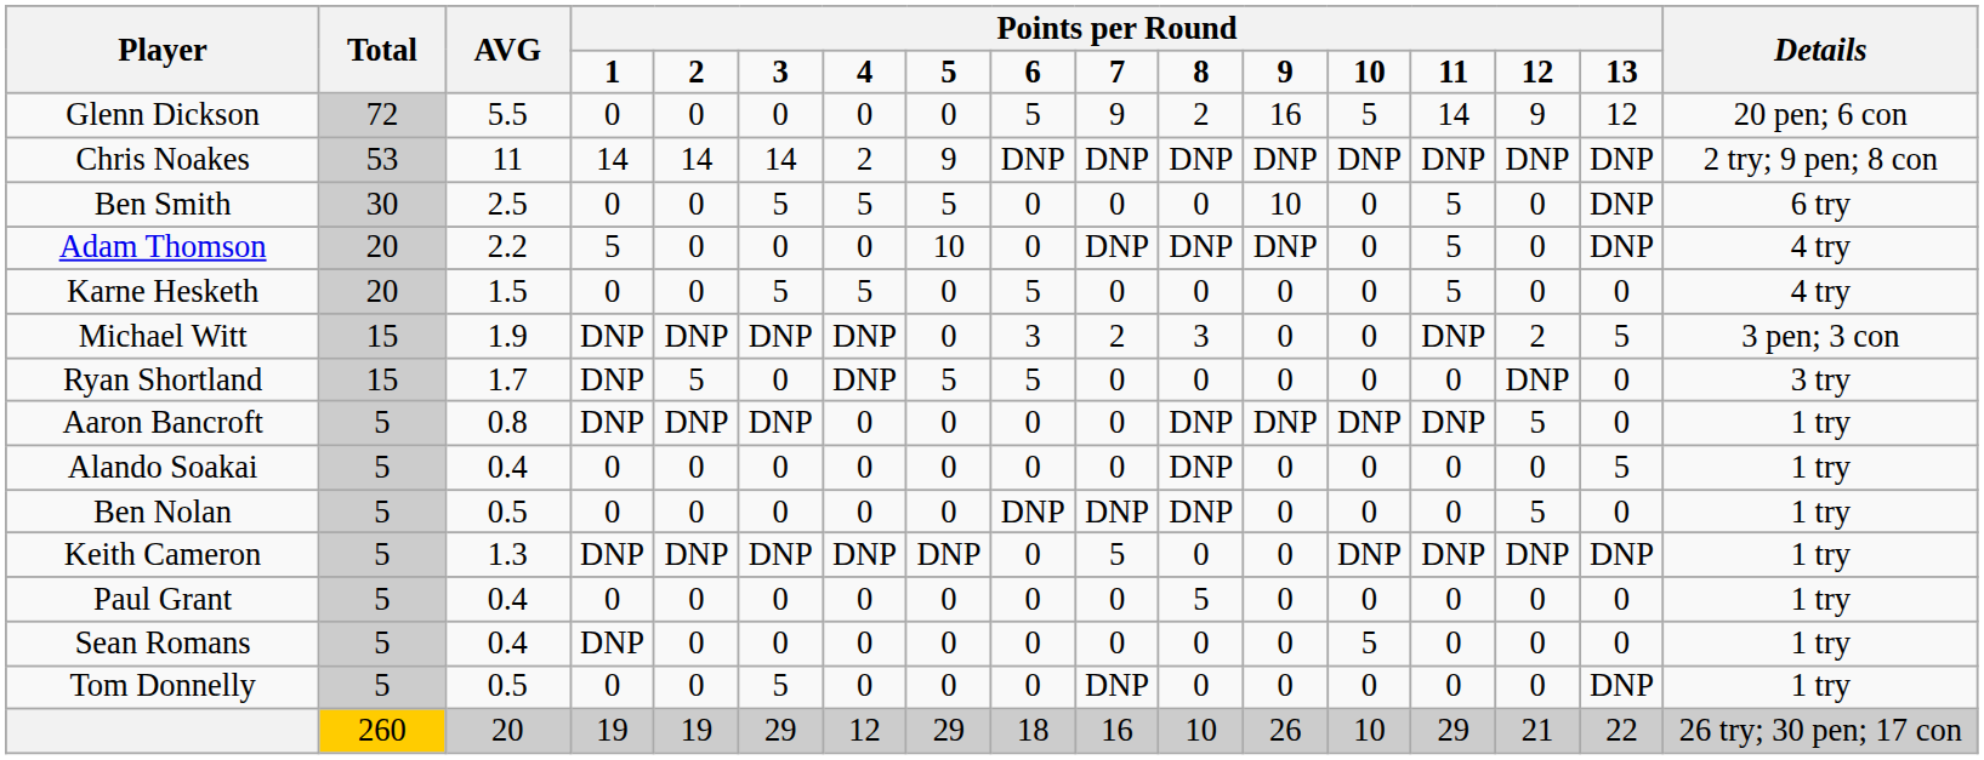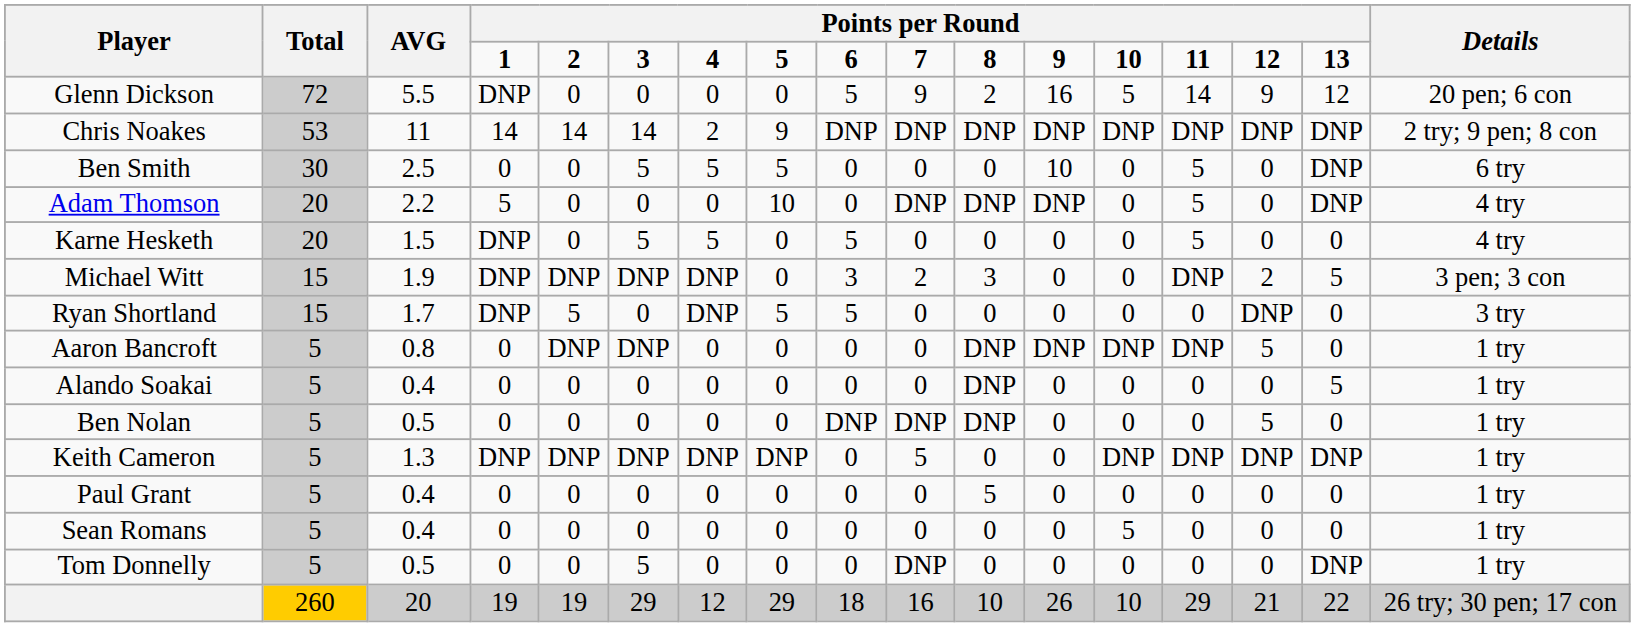 <table class="wikitable" style="text-align:center; line-height: 90%; font-size:90%;" width=100%>
 <tr>
 <th rowspan=2 width=15%>Player</th>
 <th rowspan=2 width=6%>Total</th>
 <th rowspan=2 width=6%>AVG</th>
 <th colspan=13>Points per Round</th>
 <th rowspan=2 width=15%><em>Details</em></th>
 </tr>
 <tr>
 <td width=4%><strong>1</strong></td>
 <td width=4%><strong>2</strong></td>
 <td width=4%><strong>3</strong></td>
 <td width=4%><strong>4</strong></td>
 <td width=4%><strong>5</strong></td>
 <td width=4%><strong>6</strong></td>
 <td width=4%><strong>7</strong></td>
 <td width=4%><strong>8</strong></td>
 <td width=4%><strong>9</strong></td>
 <td width=4%><strong>10</strong></td>
 <td width=4%><strong>11</strong></td>
 <td width=4%><strong>12</strong></td>
 <td width=4%><strong>13</strong></td>
 </tr>
 <tr>
 <td>Glenn Dickson</td>
 <td bgcolor=#cccccc>72</td>
 <td>5.5</td>
-<td>0</td>
+<td>DNP</td>
 <td>0</td>
 <td>0</td>
 <td>0</td>
 <td>0</td>
 <td>5</td>
 <td>9</td>
 <td>2</td>
 <td>16</td>
 <td>5</td>
 <td>14</td>
 <td>9</td>
 <td>12</td>
 <td>20 pen; 6 con</td>
 </tr>
 <tr>
 <td>Chris Noakes</td>
 <td bgcolor=#cccccc>53</td>
 <td>11</td>
 <td>14</td>
 <td>14</td>
 <td>14</td>
 <td>2</td>
 <td>9</td>
 <td>DNP</td>
 <td>DNP</td>
 <td>DNP</td>
 <td>DNP</td>
 <td>DNP</td>
 <td>DNP</td>
 <td>DNP</td>
 <td>DNP</td>
 <td>2 try; 9 pen; 8  con</td>
 </tr>
 <tr>
 <td>Ben Smith</td>
 <td bgcolor=#cccccc>30</td>
 <td>2.5</td>
 <td>0</td>
 <td>0</td>
 <td>5</td>
 <td>5</td>
 <td>5</td>
 <td>0</td>
 <td>0</td>
 <td>0</td>
 <td>10</td>
 <td>0</td>
 <td>5</td>
 <td>0</td>
 <td>DNP</td>
 <td>6 try</td>
 </tr>
 <tr>
 <td><a href='#'>Adam Thomson</a></td>
 <td bgcolor=#cccccc>20</td>
 <td>2.2</td>
 <td>5</td>
 <td>0</td>
 <td>0</td>
 <td>0</td>
 <td>10</td>
 <td>0</td>
 <td>DNP</td>
 <td>DNP</td>
 <td>DNP</td>
 <td>0</td>
 <td>5</td>
 <td>0</td>
 <td>DNP</td>
 <td>4 try</td>
 </tr>
 <tr>
 <td>Karne Hesketh</td>
 <td bgcolor=#cccccc>20</td>
 <td>1.5</td>
-<td>0</td>
+<td>DNP</td>
 <td>0</td>
 <td>5</td>
 <td>5</td>
 <td>0</td>
 <td>5</td>
 <td>0</td>
 <td>0</td>
 <td>0</td>
 <td>0</td>
 <td>5</td>
 <td>0</td>
 <td>0</td>
 <td>4 try</td>
 </tr>
 <tr>
 <td>Michael Witt</td>
 <td bgcolor=#cccccc>15</td>
 <td>1.9</td>
 <td>DNP</td>
 <td>DNP</td>
 <td>DNP</td>
 <td>DNP</td>
 <td>0</td>
 <td>3</td>
 <td>2</td>
 <td>3</td>
 <td>0</td>
 <td>0</td>
 <td>DNP</td>
 <td>2</td>
 <td>5</td>
 <td>3 pen; 3 con</td>
 </tr>
 <tr>
 <td>Ryan Shortland</td>
 <td bgcolor=#cccccc>15</td>
 <td>1.7</td>
 <td>DNP</td>
 <td>5</td>
 <td>0</td>
 <td>DNP</td>
 <td>5</td>
 <td>5</td>
 <td>0</td>
 <td>0</td>
 <td>0</td>
 <td>0</td>
 <td>0</td>
 <td>DNP</td>
 <td>0</td>
 <td>3 try</td>
 </tr>
 <tr>
 <td>Aaron Bancroft</td>
 <td bgcolor=#cccccc>5</td>
 <td>0.8</td>
-<td>DNP</td>
+<td>0</td>
 <td>DNP</td>
 <td>DNP</td>
 <td>0</td>
 <td>0</td>
 <td>0</td>
 <td>0</td>
 <td>DNP</td>
 <td>DNP</td>
 <td>DNP</td>
 <td>DNP</td>
 <td>5</td>
 <td>0</td>
 <td>1 try</td>
 </tr>
 <tr>
 <td>Alando Soakai</td>
 <td bgcolor=#cccccc>5</td>
 <td>0.4</td>
 <td>0</td>
 <td>0</td>
 <td>0</td>
 <td>0</td>
 <td>0</td>
 <td>0</td>
 <td>0</td>
 <td>DNP</td>
 <td>0</td>
 <td>0</td>
 <td>0</td>
 <td>0</td>
 <td>5</td>
 <td>1 try</td>
 </tr>
 <tr>
 <td>Ben Nolan</td>
 <td bgcolor=#cccccc>5</td>
 <td>0.5</td>
 <td>0</td>
 <td>0</td>
 <td>0</td>
 <td>0</td>
 <td>0</td>
 <td>DNP</td>
 <td>DNP</td>
 <td>DNP</td>
 <td>0</td>
 <td>0</td>
 <td>0</td>
 <td>5</td>
 <td>0</td>
 <td>1 try</td>
 </tr>
 <tr>
 <td>Keith Cameron</td>
 <td bgcolor=#cccccc>5</td>
 <td>1.3</td>
 <td>DNP</td>
 <td>DNP</td>
 <td>DNP</td>
 <td>DNP</td>
 <td>DNP</td>
 <td>0</td>
 <td>5</td>
 <td>0</td>
 <td>0</td>
 <td>DNP</td>
 <td>DNP</td>
 <td>DNP</td>
 <td>DNP</td>
 <td>1 try</td>
 </tr>
 <tr>
 <td>Paul Grant</td>
 <td bgcolor=#cccccc>5</td>
 <td>0.4</td>
 <td>0</td>
 <td>0</td>
 <td>0</td>
 <td>0</td>
 <td>0</td>
 <td>0</td>
 <td>0</td>
 <td>5</td>
 <td>0</td>
 <td>0</td>
 <td>0</td>
 <td>0</td>
 <td>0</td>
 <td>1 try</td>
 </tr>
 <tr>
 <td>Sean Romans</td>
 <td bgcolor=#cccccc>5</td>
 <td>0.4</td>
-<td>DNP</td>
+<td>0</td>
 <td>0</td>
 <td>0</td>
 <td>0</td>
 <td>0</td>
 <td>0</td>
 <td>0</td>
 <td>0</td>
 <td>0</td>
 <td>5</td>
 <td>0</td>
 <td>0</td>
 <td>0</td>
 <td>1 try</td>
 </tr>
 <tr>
 <td>Tom Donnelly</td>
 <td bgcolor=#cccccc>5</td>
 <td>0.5</td>
 <td>0</td>
 <td>0</td>
 <td>5</td>
 <td>0</td>
 <td>0</td>
 <td>0</td>
 <td>DNP</td>
 <td>0</td>
 <td>0</td>
 <td>0</td>
 <td>0</td>
 <td>0</td>
 <td>DNP</td>
 <td>1 try</td>
 </tr>
 <tr>
 <th></th>
 <td bgcolor=#ffcc00>260</td>
 <td bgcolor=#cccccc>20</td>
 <td bgcolor=#cccccc>19</td>
 <td bgcolor=#cccccc>19</td>
 <td bgcolor=#cccccc>29</td>
 <td bgcolor=#cccccc>12</td>
 <td bgcolor=#cccccc>29</td>
 <td bgcolor=#cccccc>18</td>
 <td bgcolor=#cccccc>16</td>
 <td bgcolor=#cccccc>10</td>
 <td bgcolor=#cccccc>26</td>
 <td bgcolor=#cccccc>10</td>
 <td bgcolor=#cccccc>29</td>
 <td bgcolor=#cccccc>21</td>
 <td bgcolor=#cccccc>22</td>
 <td bgcolor=#cccccc>26 try; 30 pen; 17 con</td>
 </tr>
 </table>
